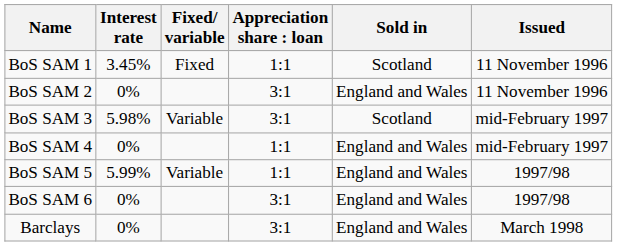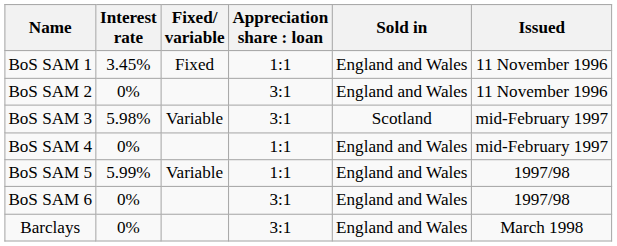 <table class="wikitable" style="margin-left:auto; margin-right:auto; text-align: center;">
 <tr>
 <th>Name</th>
 <th>Interest<br>rate</th>
 <th>Fixed/<br>variable</th>
 <th>Appreciation<br>share : loan</th>
 <th>Sold in</th>
 <th>Issued</th>
 </tr>
 <tr>
 <td>BoS SAM 1</td>
 <td>3.45%</td>
 <td>Fixed</td>
 <td>1:1</td>
-<td>Scotland</td>
+<td>England and Wales</td>
 <td>11 November 1996</td>
 </tr>
 <tr>
 <td>BoS SAM 2</td>
 <td>0%</td>
 <td></td>
 <td>3:1</td>
 <td>England and Wales</td>
 <td>11 November 1996</td>
 </tr>
 <tr>
 <td>BoS SAM 3</td>
 <td>5.98%</td>
 <td>Variable</td>
 <td>3:1</td>
 <td>Scotland</td>
 <td>mid-February 1997</td>
 </tr>
 <tr>
 <td>BoS SAM 4</td>
 <td>0%</td>
 <td></td>
 <td>1:1</td>
 <td>England and Wales</td>
 <td>mid-February 1997</td>
 </tr>
 <tr>
 <td>BoS SAM 5</td>
 <td>5.99%</td>
 <td>Variable</td>
 <td>1:1</td>
 <td>England and Wales</td>
 <td>1997/98</td>
 </tr>
 <tr>
 <td>BoS SAM 6</td>
 <td>0%</td>
 <td></td>
 <td>3:1</td>
 <td>England and Wales</td>
 <td>1997/98</td>
 </tr>
 <tr>
 <td>Barclays</td>
 <td>0%</td>
 <td></td>
 <td>3:1</td>
 <td>England and Wales</td>
 <td>March 1998</td>
 </tr>
 </table>
